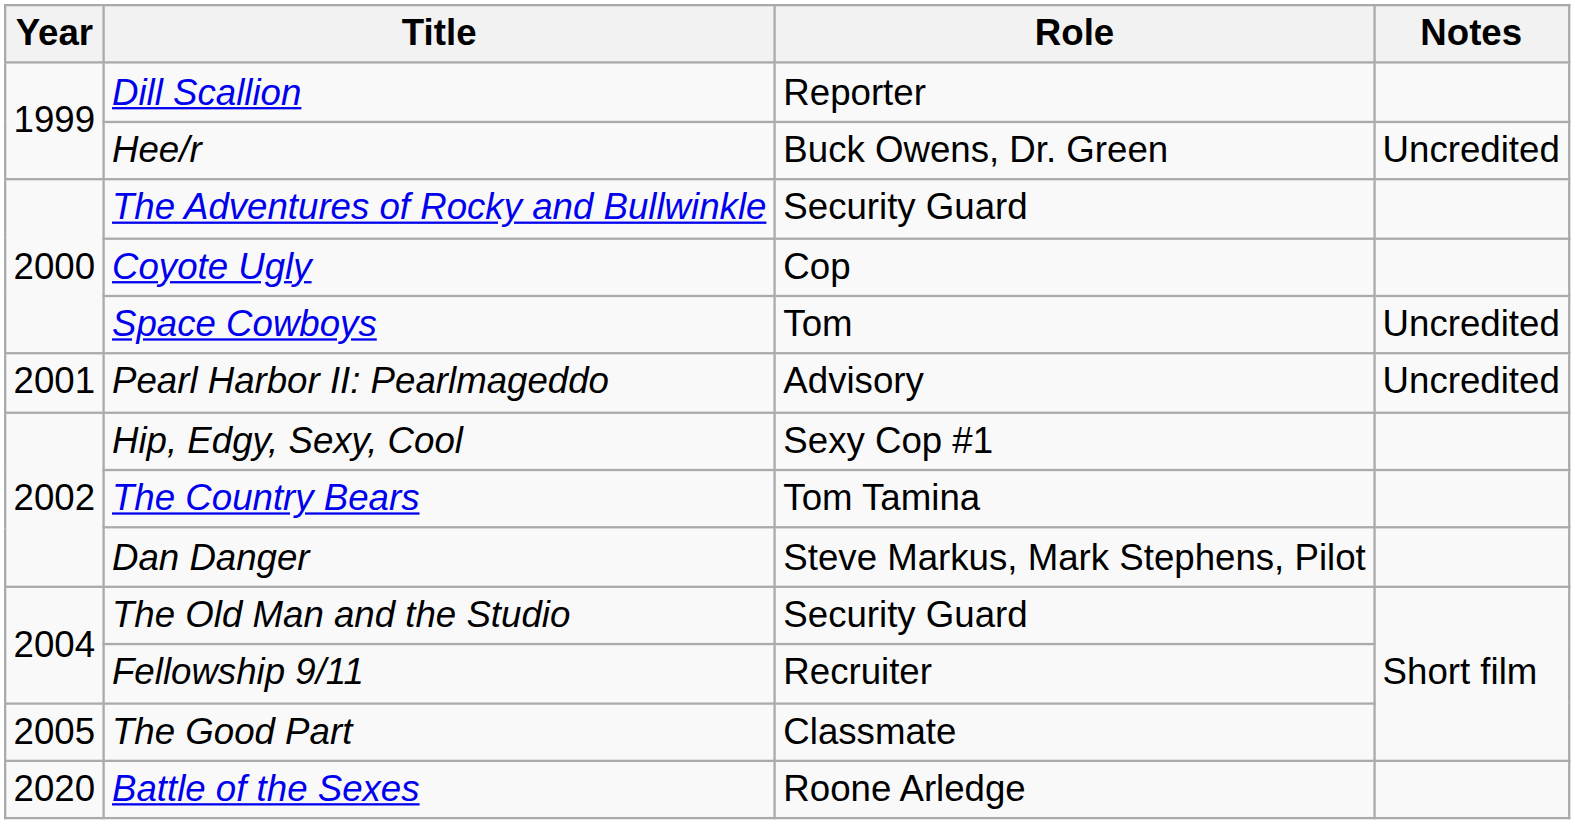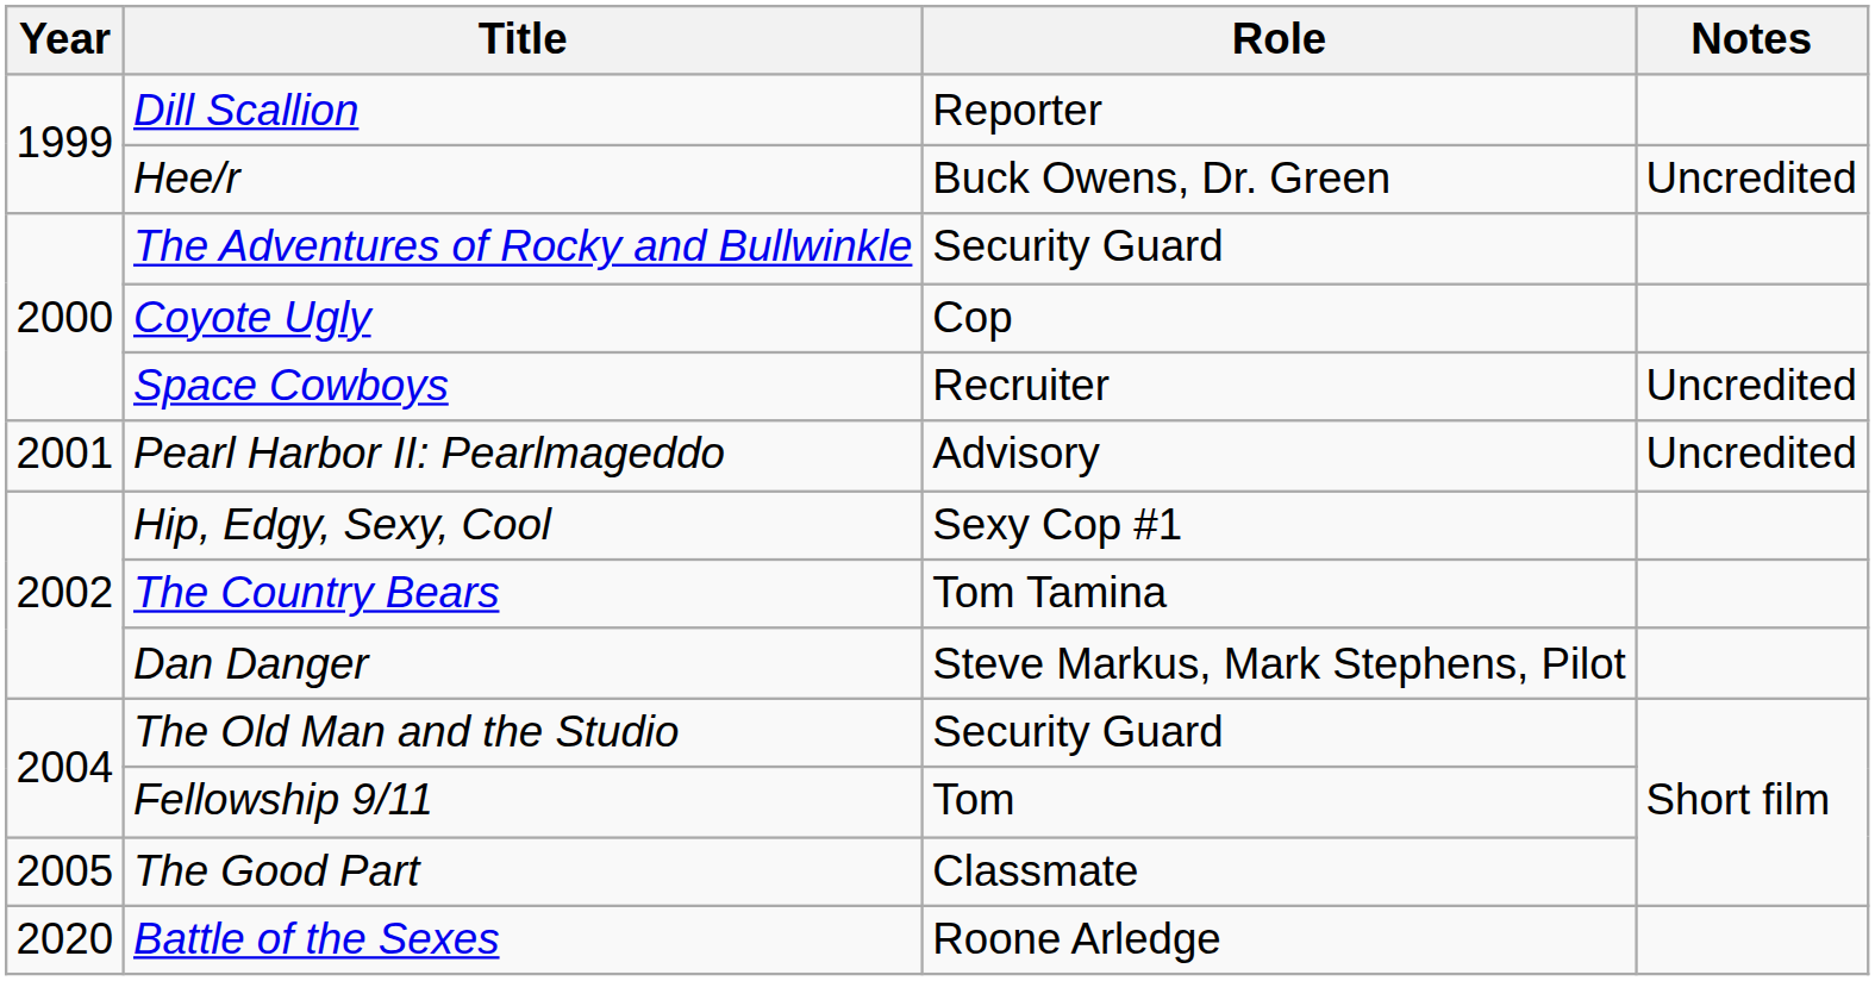 <table class="wikitable sortable">
 <tr>
 <th>Year</th>
 <th>Title</th>
 <th>Role</th>
 <th class="unsortable">Notes</th>
 </tr>
 <tr>
 <td rowspan="2">1999</td>
 <td><em><a href='#'>Dill Scallion</a></em></td>
 <td>Reporter</td>
 <td></td>
 </tr>
 <tr>
 <td><em>Hee/r</em></td>
 <td>Buck Owens, Dr. Green</td>
 <td>Uncredited</td>
 </tr>
 <tr>
 <td rowspan="3">2000</td>
 <td><em><a href='#'>The Adventures of Rocky and Bullwinkle</a></em></td>
 <td>Security Guard</td>
 <td></td>
 </tr>
 <tr>
 <td><em><a href='#'>Coyote Ugly</a></em></td>
 <td>Cop</td>
 <td></td>
 </tr>
 <tr>
 <td><em><a href='#'>Space Cowboys</a></em></td>
-<td>Tom</td>
+<td>Recruiter</td>
 <td>Uncredited</td>
 </tr>
 <tr>
 <td>2001</td>
 <td><em>Pearl Harbor II: Pearlmageddo</em></td>
 <td>Advisory</td>
 <td>Uncredited</td>
 </tr>
 <tr>
 <td rowspan="3">2002</td>
 <td><em>Hip, Edgy, Sexy, Cool</em></td>
 <td>Sexy Cop #1</td>
 <td></td>
 </tr>
 <tr>
 <td><em><a href='#'>The Country Bears</a></em></td>
 <td>Tom Tamina</td>
 <td></td>
 </tr>
 <tr>
 <td><em>Dan Danger</em></td>
 <td>Steve Markus, Mark Stephens, Pilot</td>
 <td></td>
 </tr>
 <tr>
 <td rowspan="2">2004</td>
 <td><em>The Old Man and the Studio</em></td>
 <td>Security Guard</td>
 <td rowspan="3">Short film</td>
 </tr>
 <tr>
 <td><em>Fellowship 9/11</em></td>
-<td>Recruiter</td>
+<td>Tom</td>
 </tr>
 <tr>
 <td>2005</td>
 <td><em>The Good Part</em></td>
 <td>Classmate</td>
 </tr>
 <tr>
 <td>2020</td>
 <td><em><a href='#'>Battle of the Sexes</a></em></td>
 <td>Roone Arledge</td>
 <td></td>
 </tr>
 </table>
